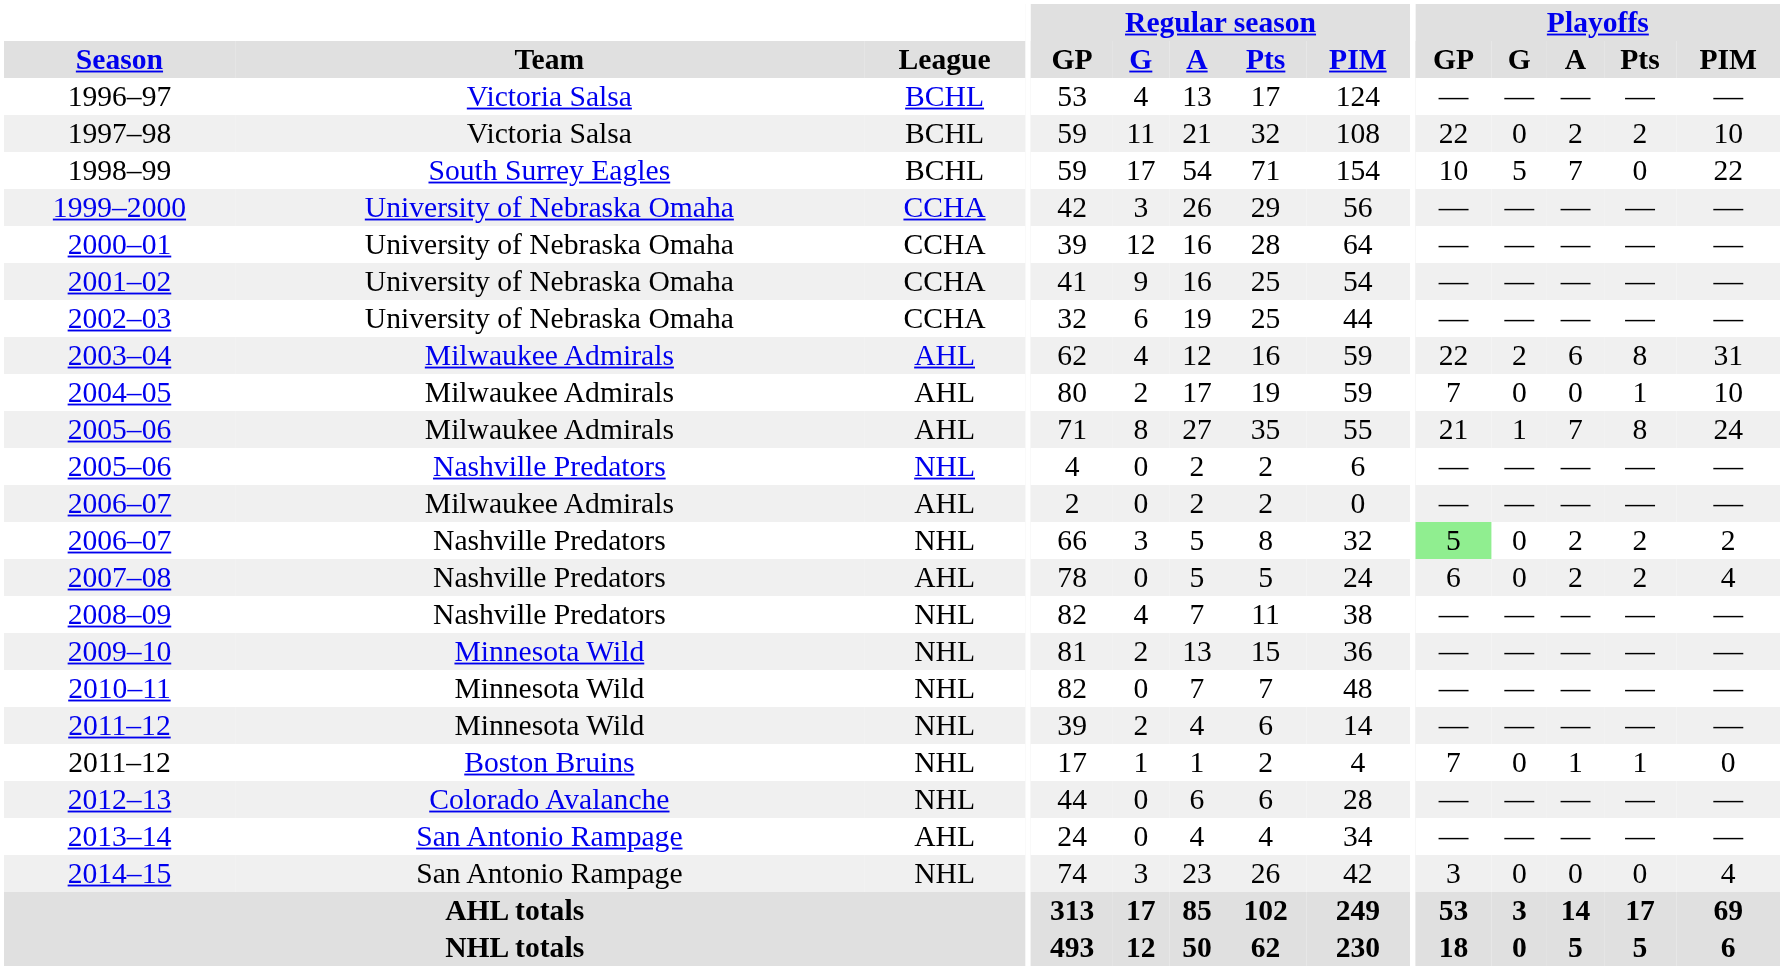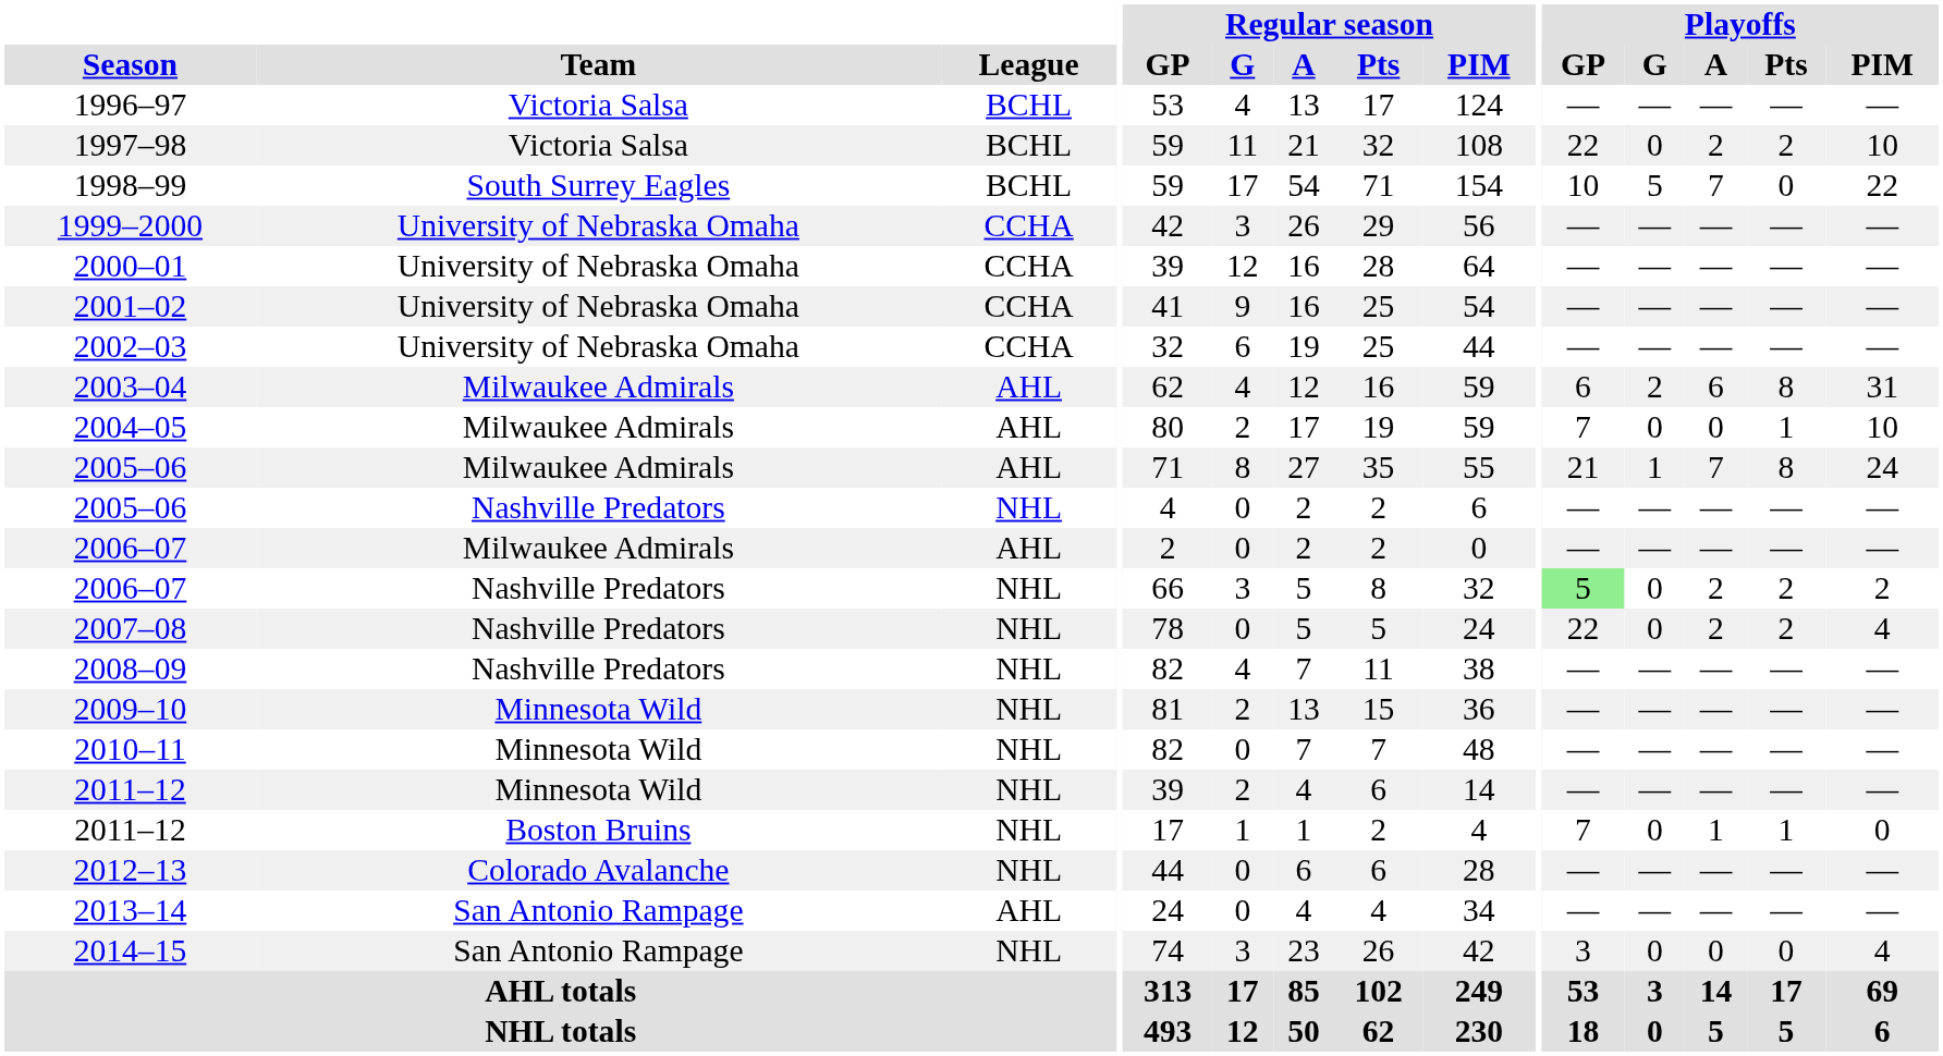 <table border="0" cellpadding="1" cellspacing="0" style="text-align:center; width:60em">
 <tr bgcolor="#e0e0e0">
 <th colspan="3" bgcolor="#ffffff"></th>
 <th rowspan="99" bgcolor="#ffffff"></th>
 <th colspan="5"><a href='#'>Regular season</a></th>
 <th rowspan="99" bgcolor="#ffffff"></th>
 <th colspan="5"><a href='#'>Playoffs</a></th>
 </tr>
 <tr bgcolor="#e0e0e0">
 <th><a href='#'>Season</a></th>
 <th>Team</th>
 <th>League</th>
 <th>GP</th>
 <th><a href='#'>G</a></th>
 <th><a href='#'>A</a></th>
 <th><a href='#'>Pts</a></th>
 <th><a href='#'>PIM</a></th>
 <th>GP</th>
 <th>G</th>
 <th>A</th>
 <th>Pts</th>
 <th>PIM</th>
 </tr>
 <tr>
 <td>1996–97</td>
 <td><a href='#'>Victoria Salsa</a></td>
 <td><a href='#'>BCHL</a></td>
 <td>53</td>
 <td>4</td>
 <td>13</td>
 <td>17</td>
 <td>124</td>
 <td>—</td>
 <td>—</td>
 <td>—</td>
 <td>—</td>
 <td>—</td>
 </tr>
 <tr bgcolor="#f0f0f0">
 <td>1997–98</td>
 <td>Victoria Salsa</td>
 <td>BCHL</td>
 <td>59</td>
 <td>11</td>
 <td>21</td>
 <td>32</td>
 <td>108</td>
 <td>22</td>
 <td>0</td>
 <td>2</td>
 <td>2</td>
 <td>10</td>
 </tr>
 <tr>
 <td>1998–99</td>
 <td><a href='#'>South Surrey Eagles</a></td>
 <td>BCHL</td>
 <td>59</td>
 <td>17</td>
 <td>54</td>
 <td>71</td>
 <td>154</td>
 <td>10</td>
 <td>5</td>
 <td>7</td>
 <td>0</td>
 <td>22</td>
 </tr>
 <tr bgcolor="#f0f0f0">
 <td><a href='#'>1999–2000</a></td>
 <td><a href='#'>University of Nebraska Omaha</a></td>
 <td><a href='#'>CCHA</a></td>
 <td>42</td>
 <td>3</td>
 <td>26</td>
 <td>29</td>
 <td>56</td>
 <td>—</td>
 <td>—</td>
 <td>—</td>
 <td>—</td>
 <td>—</td>
 </tr>
 <tr>
 <td><a href='#'>2000–01</a></td>
 <td>University of Nebraska Omaha</td>
 <td>CCHA</td>
 <td>39</td>
 <td>12</td>
 <td>16</td>
 <td>28</td>
 <td>64</td>
 <td>—</td>
 <td>—</td>
 <td>—</td>
 <td>—</td>
 <td>—</td>
 </tr>
 <tr bgcolor="#f0f0f0">
 <td><a href='#'>2001–02</a></td>
 <td>University of Nebraska Omaha</td>
 <td>CCHA</td>
 <td>41</td>
 <td>9</td>
 <td>16</td>
 <td>25</td>
 <td>54</td>
 <td>—</td>
 <td>—</td>
 <td>—</td>
 <td>—</td>
 <td>—</td>
 </tr>
 <tr>
 <td><a href='#'>2002–03</a></td>
 <td>University of Nebraska Omaha</td>
 <td>CCHA</td>
 <td>32</td>
 <td>6</td>
 <td>19</td>
 <td>25</td>
 <td>44</td>
 <td>—</td>
 <td>—</td>
 <td>—</td>
 <td>—</td>
 <td>—</td>
 </tr>
 <tr bgcolor="#f0f0f0">
 <td><a href='#'>2003–04</a></td>
 <td><a href='#'>Milwaukee Admirals</a></td>
 <td><a href='#'>AHL</a></td>
 <td>62</td>
 <td>4</td>
 <td>12</td>
 <td>16</td>
 <td>59</td>
-<td>22</td>
+<td>6</td>
 <td>2</td>
 <td>6</td>
 <td>8</td>
 <td>31</td>
 </tr>
 <tr>
 <td><a href='#'>2004–05</a></td>
 <td>Milwaukee Admirals</td>
 <td>AHL</td>
 <td>80</td>
 <td>2</td>
 <td>17</td>
 <td>19</td>
 <td>59</td>
 <td>7</td>
 <td>0</td>
 <td>0</td>
 <td>1</td>
 <td>10</td>
 </tr>
 <tr bgcolor="#f0f0f0">
 <td><a href='#'>2005–06</a></td>
 <td>Milwaukee Admirals</td>
 <td>AHL</td>
 <td>71</td>
 <td>8</td>
 <td>27</td>
 <td>35</td>
 <td>55</td>
 <td>21</td>
 <td>1</td>
 <td>7</td>
 <td>8</td>
 <td>24</td>
 </tr>
 <tr>
 <td><a href='#'>2005–06</a></td>
 <td><a href='#'>Nashville Predators</a></td>
 <td><a href='#'>NHL</a></td>
 <td>4</td>
 <td>0</td>
 <td>2</td>
 <td>2</td>
 <td>6</td>
 <td>—</td>
 <td>—</td>
 <td>—</td>
 <td>—</td>
 <td>—</td>
 </tr>
 <tr bgcolor="#f0f0f0">
 <td><a href='#'>2006–07</a></td>
 <td>Milwaukee Admirals</td>
 <td>AHL</td>
 <td>2</td>
 <td>0</td>
 <td>2</td>
 <td>2</td>
 <td>0</td>
 <td>—</td>
 <td>—</td>
 <td>—</td>
 <td>—</td>
 <td>—</td>
 </tr>
 <tr>
 <td><a href='#'>2006–07</a></td>
 <td>Nashville Predators</td>
 <td>NHL</td>
 <td>66</td>
 <td>3</td>
 <td>5</td>
 <td>8</td>
 <td>32</td>
 <td style="background: lightgreen;">5</td>
 <td>0</td>
 <td>2</td>
 <td>2</td>
 <td>2</td>
 </tr>
 <tr bgcolor="#f0f0f0">
 <td><a href='#'>2007–08</a></td>
 <td>Nashville Predators</td>
-<td>AHL</td>
+<td>NHL</td>
 <td>78</td>
 <td>0</td>
 <td>5</td>
 <td>5</td>
 <td>24</td>
-<td>6</td>
+<td>22</td>
 <td>0</td>
 <td>2</td>
 <td>2</td>
 <td>4</td>
 </tr>
 <tr>
 <td><a href='#'>2008–09</a></td>
 <td>Nashville Predators</td>
 <td>NHL</td>
 <td>82</td>
 <td>4</td>
 <td>7</td>
 <td>11</td>
 <td>38</td>
 <td>—</td>
 <td>—</td>
 <td>—</td>
 <td>—</td>
 <td>—</td>
 </tr>
 <tr bgcolor="#f0f0f0">
 <td><a href='#'>2009–10</a></td>
 <td><a href='#'>Minnesota Wild</a></td>
 <td>NHL</td>
 <td>81</td>
 <td>2</td>
 <td>13</td>
 <td>15</td>
 <td>36</td>
 <td>—</td>
 <td>—</td>
 <td>—</td>
 <td>—</td>
 <td>—</td>
 </tr>
 <tr>
 <td><a href='#'>2010–11</a></td>
 <td>Minnesota Wild</td>
 <td>NHL</td>
 <td>82</td>
 <td>0</td>
 <td>7</td>
 <td>7</td>
 <td>48</td>
 <td>—</td>
 <td>—</td>
 <td>—</td>
 <td>—</td>
 <td>—</td>
 </tr>
 <tr bgcolor="#f0f0f0">
 <td><a href='#'>2011–12</a></td>
 <td>Minnesota Wild</td>
 <td>NHL</td>
 <td>39</td>
 <td>2</td>
 <td>4</td>
 <td>6</td>
 <td>14</td>
 <td>—</td>
 <td>—</td>
 <td>—</td>
 <td>—</td>
 <td>—</td>
 </tr>
 <tr>
 <td>2011–12</td>
 <td><a href='#'>Boston Bruins</a></td>
 <td>NHL</td>
 <td>17</td>
 <td>1</td>
 <td>1</td>
 <td>2</td>
 <td>4</td>
 <td>7</td>
 <td>0</td>
 <td>1</td>
 <td>1</td>
 <td>0</td>
 </tr>
 <tr bgcolor="#f0f0f0">
 <td><a href='#'>2012–13</a></td>
 <td><a href='#'>Colorado Avalanche</a></td>
 <td>NHL</td>
 <td>44</td>
 <td>0</td>
 <td>6</td>
 <td>6</td>
 <td>28</td>
 <td>—</td>
 <td>—</td>
 <td>—</td>
 <td>—</td>
 <td>—</td>
 </tr>
 <tr>
 <td><a href='#'>2013–14</a></td>
 <td><a href='#'>San Antonio Rampage</a></td>
 <td>AHL</td>
 <td>24</td>
 <td>0</td>
 <td>4</td>
 <td>4</td>
 <td>34</td>
 <td>—</td>
 <td>—</td>
 <td>—</td>
 <td>—</td>
 <td>—</td>
 </tr>
 <tr bgcolor="#f0f0f0">
 <td><a href='#'>2014–15</a></td>
 <td>San Antonio Rampage</td>
 <td>NHL</td>
 <td>74</td>
 <td>3</td>
 <td>23</td>
 <td>26</td>
 <td>42</td>
 <td>3</td>
 <td>0</td>
 <td>0</td>
 <td>0</td>
 <td>4</td>
 </tr>
 <tr bgcolor="#e0e0e0">
 <th colspan="3">AHL totals</th>
 <th>313</th>
 <th>17</th>
 <th>85</th>
 <th>102</th>
 <th>249</th>
 <th>53</th>
 <th>3</th>
 <th>14</th>
 <th>17</th>
 <th>69</th>
 </tr>
 <tr bgcolor="#e0e0e0">
 <th colspan="3">NHL totals</th>
 <th>493</th>
 <th>12</th>
 <th>50</th>
 <th>62</th>
 <th>230</th>
 <th>18</th>
 <th>0</th>
 <th>5</th>
 <th>5</th>
 <th>6</th>
 </tr>
 </table>
